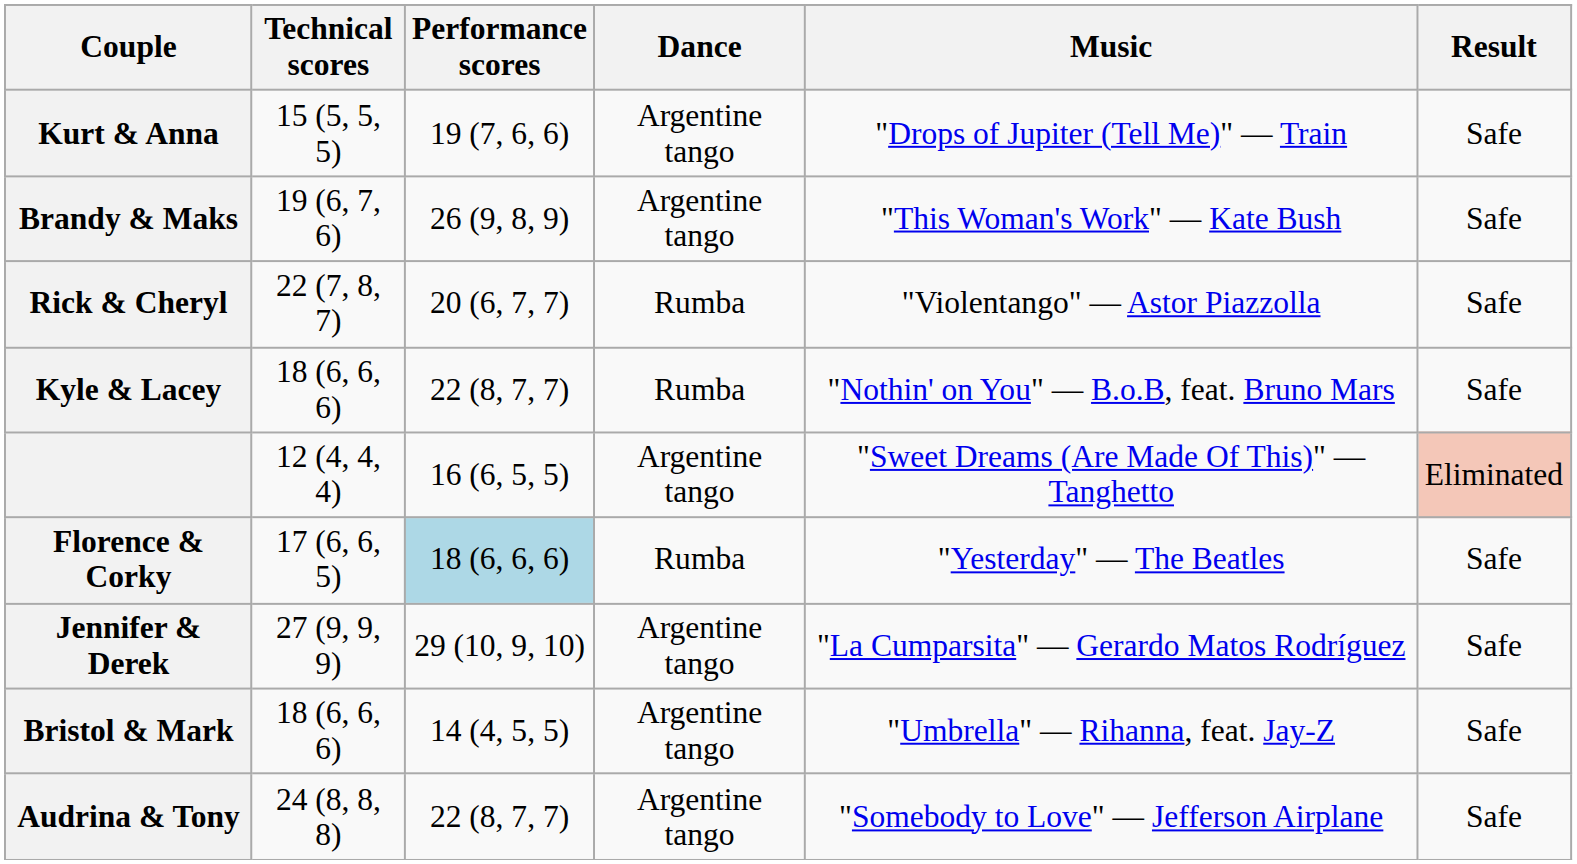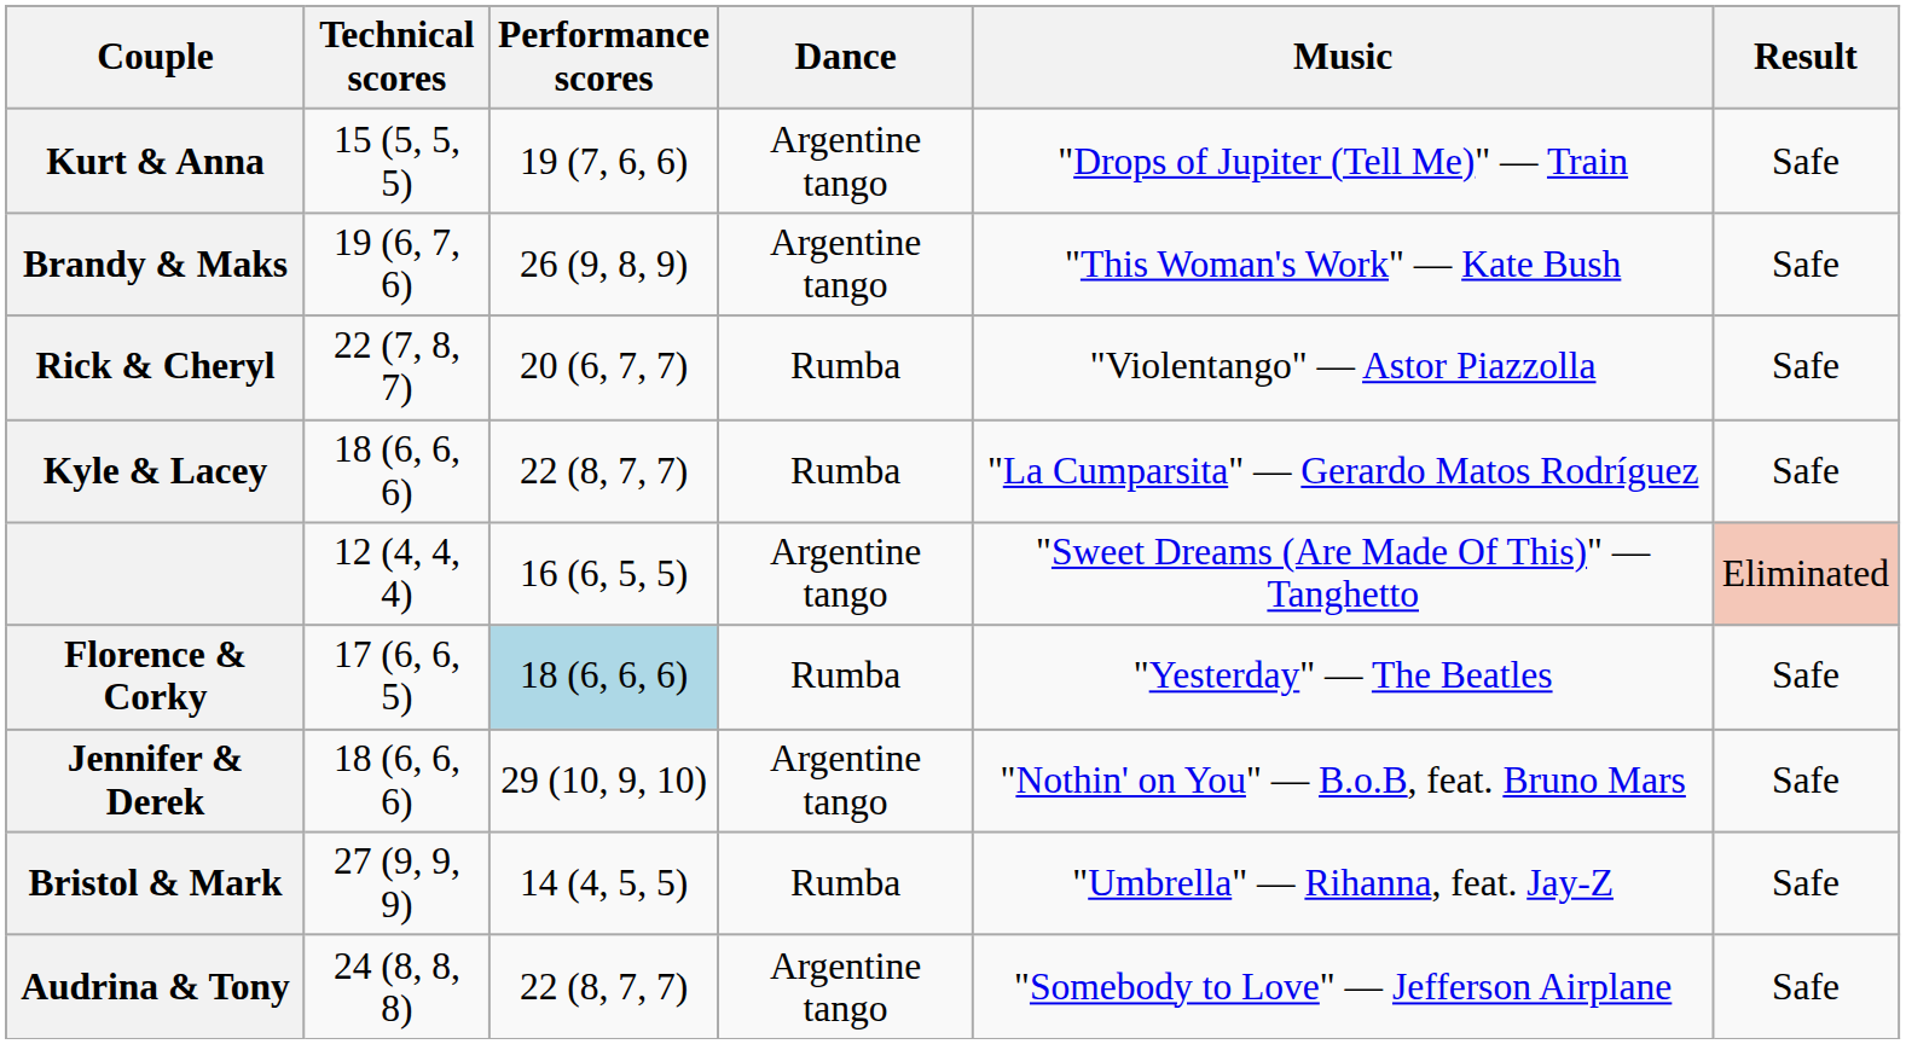 <table class="wikitable sortable" style="text-align:center; width:90%">
 <tr>
 <th scope="col">Couple</th>
 <th scope="col">Technical<br>scores</th>
 <th scope="col">Performance<br>scores</th>
 <th scope="col" class="unsortable">Dance</th>
 <th scope="col" class="unsortable">Music</th>
 <th scope="col" class="unsortable">Result</th>
 </tr>
 <tr>
 <th scope="row">Kurt & Anna</th>
 <td>15 (5, 5, 5)</td>
 <td>19 (7, 6, 6)</td>
 <td>Argentine tango</td>
 <td>"<a href='#'>Drops of Jupiter (Tell Me)</a>" — <a href='#'>Train</a></td>
 <td>Safe</td>
 </tr>
 <tr>
 <th scope="row">Brandy & Maks</th>
 <td>19 (6, 7, 6)</td>
 <td>26 (9, 8, 9)</td>
 <td>Argentine tango</td>
 <td>"<a href='#'>This Woman's Work</a>" — <a href='#'>Kate Bush</a></td>
 <td>Safe</td>
 </tr>
 <tr>
 <th scope="row">Rick & Cheryl</th>
 <td>22 (7, 8, 7)</td>
 <td>20 (6, 7, 7)</td>
 <td>Rumba</td>
 <td>"Violentango" — <a href='#'>Astor Piazzolla</a></td>
 <td>Safe</td>
 </tr>
 <tr>
 <th scope="row">Kyle & Lacey</th>
 <td>18 (6, 6, 6)</td>
 <td>22 (8, 7, 7)</td>
 <td>Rumba</td>
-<td>"<a href='#'>Nothin' on You</a>" — <a href='#'>B.o.B</a>, feat. <a href='#'>Bruno Mars</a></td>
+<td>"<a href='#'>La Cumparsita</a>" — <a href='#'>Gerardo Matos Rodríguez</a></td>
 <td>Safe</td>
 </tr>
 <tr>
 <th scope="row"></th>
 <td>12 (4, 4, 4)</td>
 <td>16 (6, 5, 5)</td>
 <td>Argentine tango</td>
 <td>"<a href='#'>Sweet Dreams (Are Made Of This)</a>" — <a href='#'>Tanghetto</a></td>
 <td bgcolor=f4c7b8>Eliminated</td>
 </tr>
 <tr>
 <th scope="row">Florence & Corky</th>
 <td>17 (6, 6, 5)</td>
 <td style="background: lightblue;">18 (6, 6, 6)</td>
 <td>Rumba</td>
 <td>"<a href='#'>Yesterday</a>" — <a href='#'>The Beatles</a></td>
 <td>Safe</td>
 </tr>
 <tr>
 <th scope="row">Jennifer & Derek</th>
-<td>27 (9, 9, 9)</td>
+<td>18 (6, 6, 6)</td>
 <td>29 (10, 9, 10)</td>
 <td>Argentine tango</td>
-<td>"<a href='#'>La Cumparsita</a>" — <a href='#'>Gerardo Matos Rodríguez</a></td>
+<td>"<a href='#'>Nothin' on You</a>" — <a href='#'>B.o.B</a>, feat. <a href='#'>Bruno Mars</a></td>
 <td>Safe</td>
 </tr>
 <tr>
 <th scope="row">Bristol & Mark</th>
-<td>18 (6, 6, 6)</td>
+<td>27 (9, 9, 9)</td>
 <td>14 (4, 5, 5)</td>
-<td>Argentine tango</td>
+<td>Rumba</td>
 <td>"<a href='#'>Umbrella</a>" — <a href='#'>Rihanna</a>, feat. <a href='#'>Jay-Z</a></td>
 <td>Safe</td>
 </tr>
 <tr>
 <th scope="row">Audrina & Tony</th>
 <td>24 (8, 8, 8)</td>
 <td>22 (8, 7, 7)</td>
 <td>Argentine tango</td>
 <td>"<a href='#'>Somebody to Love</a>" — <a href='#'>Jefferson Airplane</a></td>
 <td>Safe</td>
 </tr>
 </table>
